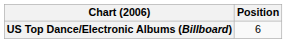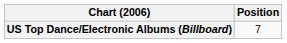 <table class="wikitable plainrowheaders" style="text-align:center">
 <tr>
 <th scope="col">Chart (2006)</th>
 <th scope="col">Position</th>
 </tr>
 <tr>
 <th scope="row">US Top Dance/Electronic Albums (<em>Billboard</em>)</th>
-<td>6</td>
+<td>7</td>
 </tr>
 </table>
